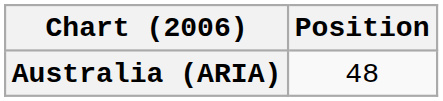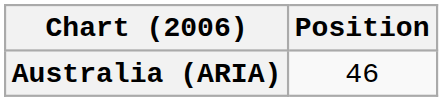 <table class="wikitable plainrowheaders" style="text-align:center">
 <tr>
 <th>Chart (2006)</th>
 <th>Position</th>
 </tr>
 <tr>
 <th scope="row">Australia (ARIA)</th>
-<td>48</td>
+<td>46</td>
 </tr>
 </table>
